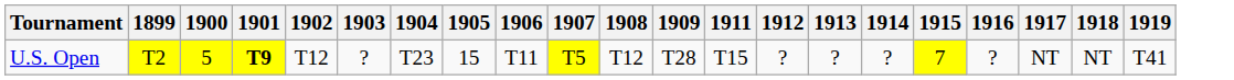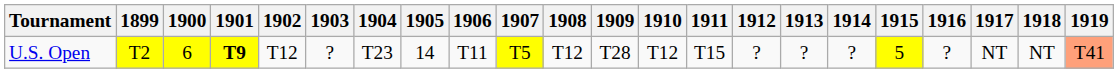 <table class="wikitable" style="font-size:95%;text-align:center;">
 <tr>
 <th>Tournament</th>
 <th>1899</th>
 <th>1900</th>
 <th>1901</th>
 <th>1902</th>
 <th>1903</th>
 <th>1904</th>
 <th>1905</th>
 <th>1906</th>
 <th>1907</th>
 <th>1908</th>
 <th>1909</th>
+<th>1910</th>
 <th>1911</th>
 <th>1912</th>
 <th>1913</th>
 <th>1914</th>
 <th>1915</th>
 <th>1916</th>
 <th>1917</th>
 <th>1918</th>
 <th>1919</th>
 </tr>
 <tr>
 <td align="left"><a href='#'>U.S. Open</a></td>
 <td style="background:yellow;">T2</td>
-<td style="background:yellow;">5</td>
+<td style="background:yellow;">6</td>
 <td style="background:yellow;"><strong>T9</strong></td>
 <td>T12</td>
 <td>?</td>
 <td>T23</td>
-<td>15</td>
+<td>14</td>
 <td>T11</td>
 <td style="background:yellow;">T5</td>
 <td>T12</td>
 <td>T28</td>
+<td>T12</td>
 <td>T15</td>
 <td>?</td>
 <td>?</td>
 <td>?</td>
-<td style="background:yellow;">7</td>
+<td style="background:yellow;">5</td>
 <td>?</td>
 <td>NT</td>
 <td>NT</td>
-<td>T41</td>
+<td style="background: lightsalmon;">T41</td>
 </tr>
 </table>
